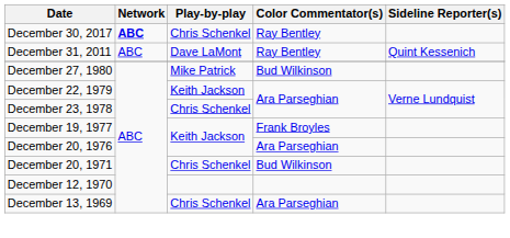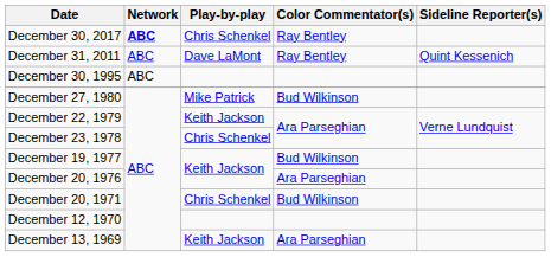 <table class="wikitable">
 <tr>
 <th>Date</th>
 <th>Network</th>
 <th>Play-by-play</th>
 <th>Color Commentator(s)</th>
 <th>Sideline Reporter(s)</th>
 </tr>
 <tr>
 <td>December 30, 2017</td>
 <td><strong><a href='#'>ABC</a></strong></td>
 <td><a href='#'>Chris Schenkel</a></td>
 <td><a href='#'>Ray Bentley</a></td>
 </tr>
 <tr>
 <td>December 31, 2011</td>
 <td><a href='#'>ABC</a></td>
 <td><a href='#'>Dave LaMont</a></td>
 <td><a href='#'>Ray Bentley</a></td>
 <td><a href='#'>Quint Kessenich</a></td>
+</tr>
+<tr>
+<td>December 30, 1995</td>
+<td>ABC</td>
+<td></td>
+<td></td>
+<td></td>
 </tr>
 <tr>
 </tr>
 <tr>
 <td>December 27, 1980</td>
 <td rowspan=9><a href='#'>ABC</a></td>
 <td><a href='#'>Mike Patrick</a></td>
 <td><a href='#'>Bud Wilkinson</a></td>
 <td></td>
 </tr>
 <tr>
 <td>December 22, 1979</td>
 <td><a href='#'>Keith Jackson</a></td>
 <td rowspan=2><a href='#'>Ara Parseghian</a></td>
 <td rowspan=2><a href='#'>Verne Lundquist</a></td>
 </tr>
 <tr>
 <td>December 23, 1978</td>
 <td><a href='#'>Chris Schenkel</a></td>
 </tr>
 <tr>
 <td>December 19, 1977</td>
 <td rowspan=2><a href='#'>Keith Jackson</a></td>
-<td><a href='#'>Frank Broyles</a></td>
+<td><a href='#'>Bud Wilkinson</a></td>
 <td></td>
 </tr>
 <tr>
 <td>December 20, 1976</td>
 <td><a href='#'>Ara Parseghian</a></td>
 <td></td>
 </tr>
 <tr>
 <td>December 20, 1971</td>
 <td><a href='#'>Chris Schenkel</a></td>
 <td><a href='#'>Bud Wilkinson</a></td>
 <td></td>
 </tr>
 <tr>
 <td>December 12, 1970</td>
 <td></td>
 <td></td>
 <td></td>
 </tr>
 <tr>
 <td>December 13, 1969</td>
-<td><a href='#'>Chris Schenkel</a></td>
+<td><a href='#'>Keith Jackson</a></td>
 <td><a href='#'>Ara Parseghian</a></td>
 <td></td>
 </tr>
 </table>
